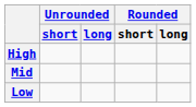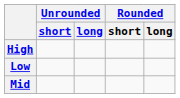 <table class="wikitable" style="text-align: center">
 <tr>
 <th rowspan="2"></th>
 <th colspan="2"><a href='#'>Unrounded</a></th>
 <th colspan="2"><a href='#'>Rounded</a></th>
 </tr>
 <tr>
 <th><a href='#'>short</a></th>
 <th><a href='#'>long</a></th>
 <th>short</th>
 <th>long</th>
 </tr>
 <tr>
 <th><a href='#'>High</a></th>
 <td></td>
 <td></td>
 <td></td>
 <td></td>
 </tr>
 <tr>
+<th><a href='#'>Low</a></th>
+<td></td>
+<td></td>
+<td></td>
+<td></td>
+</tr>
+<tr>
 <th><a href='#'>Mid</a></th>
 <td></td>
 <td></td>
 <td></td>
 <td></td>
 </tr>
-<tr>
-<th><a href='#'>Low</a></th>
-<td></td>
-<td></td>
-<td></td>
-<td></td>
-</tr>
 </table>
